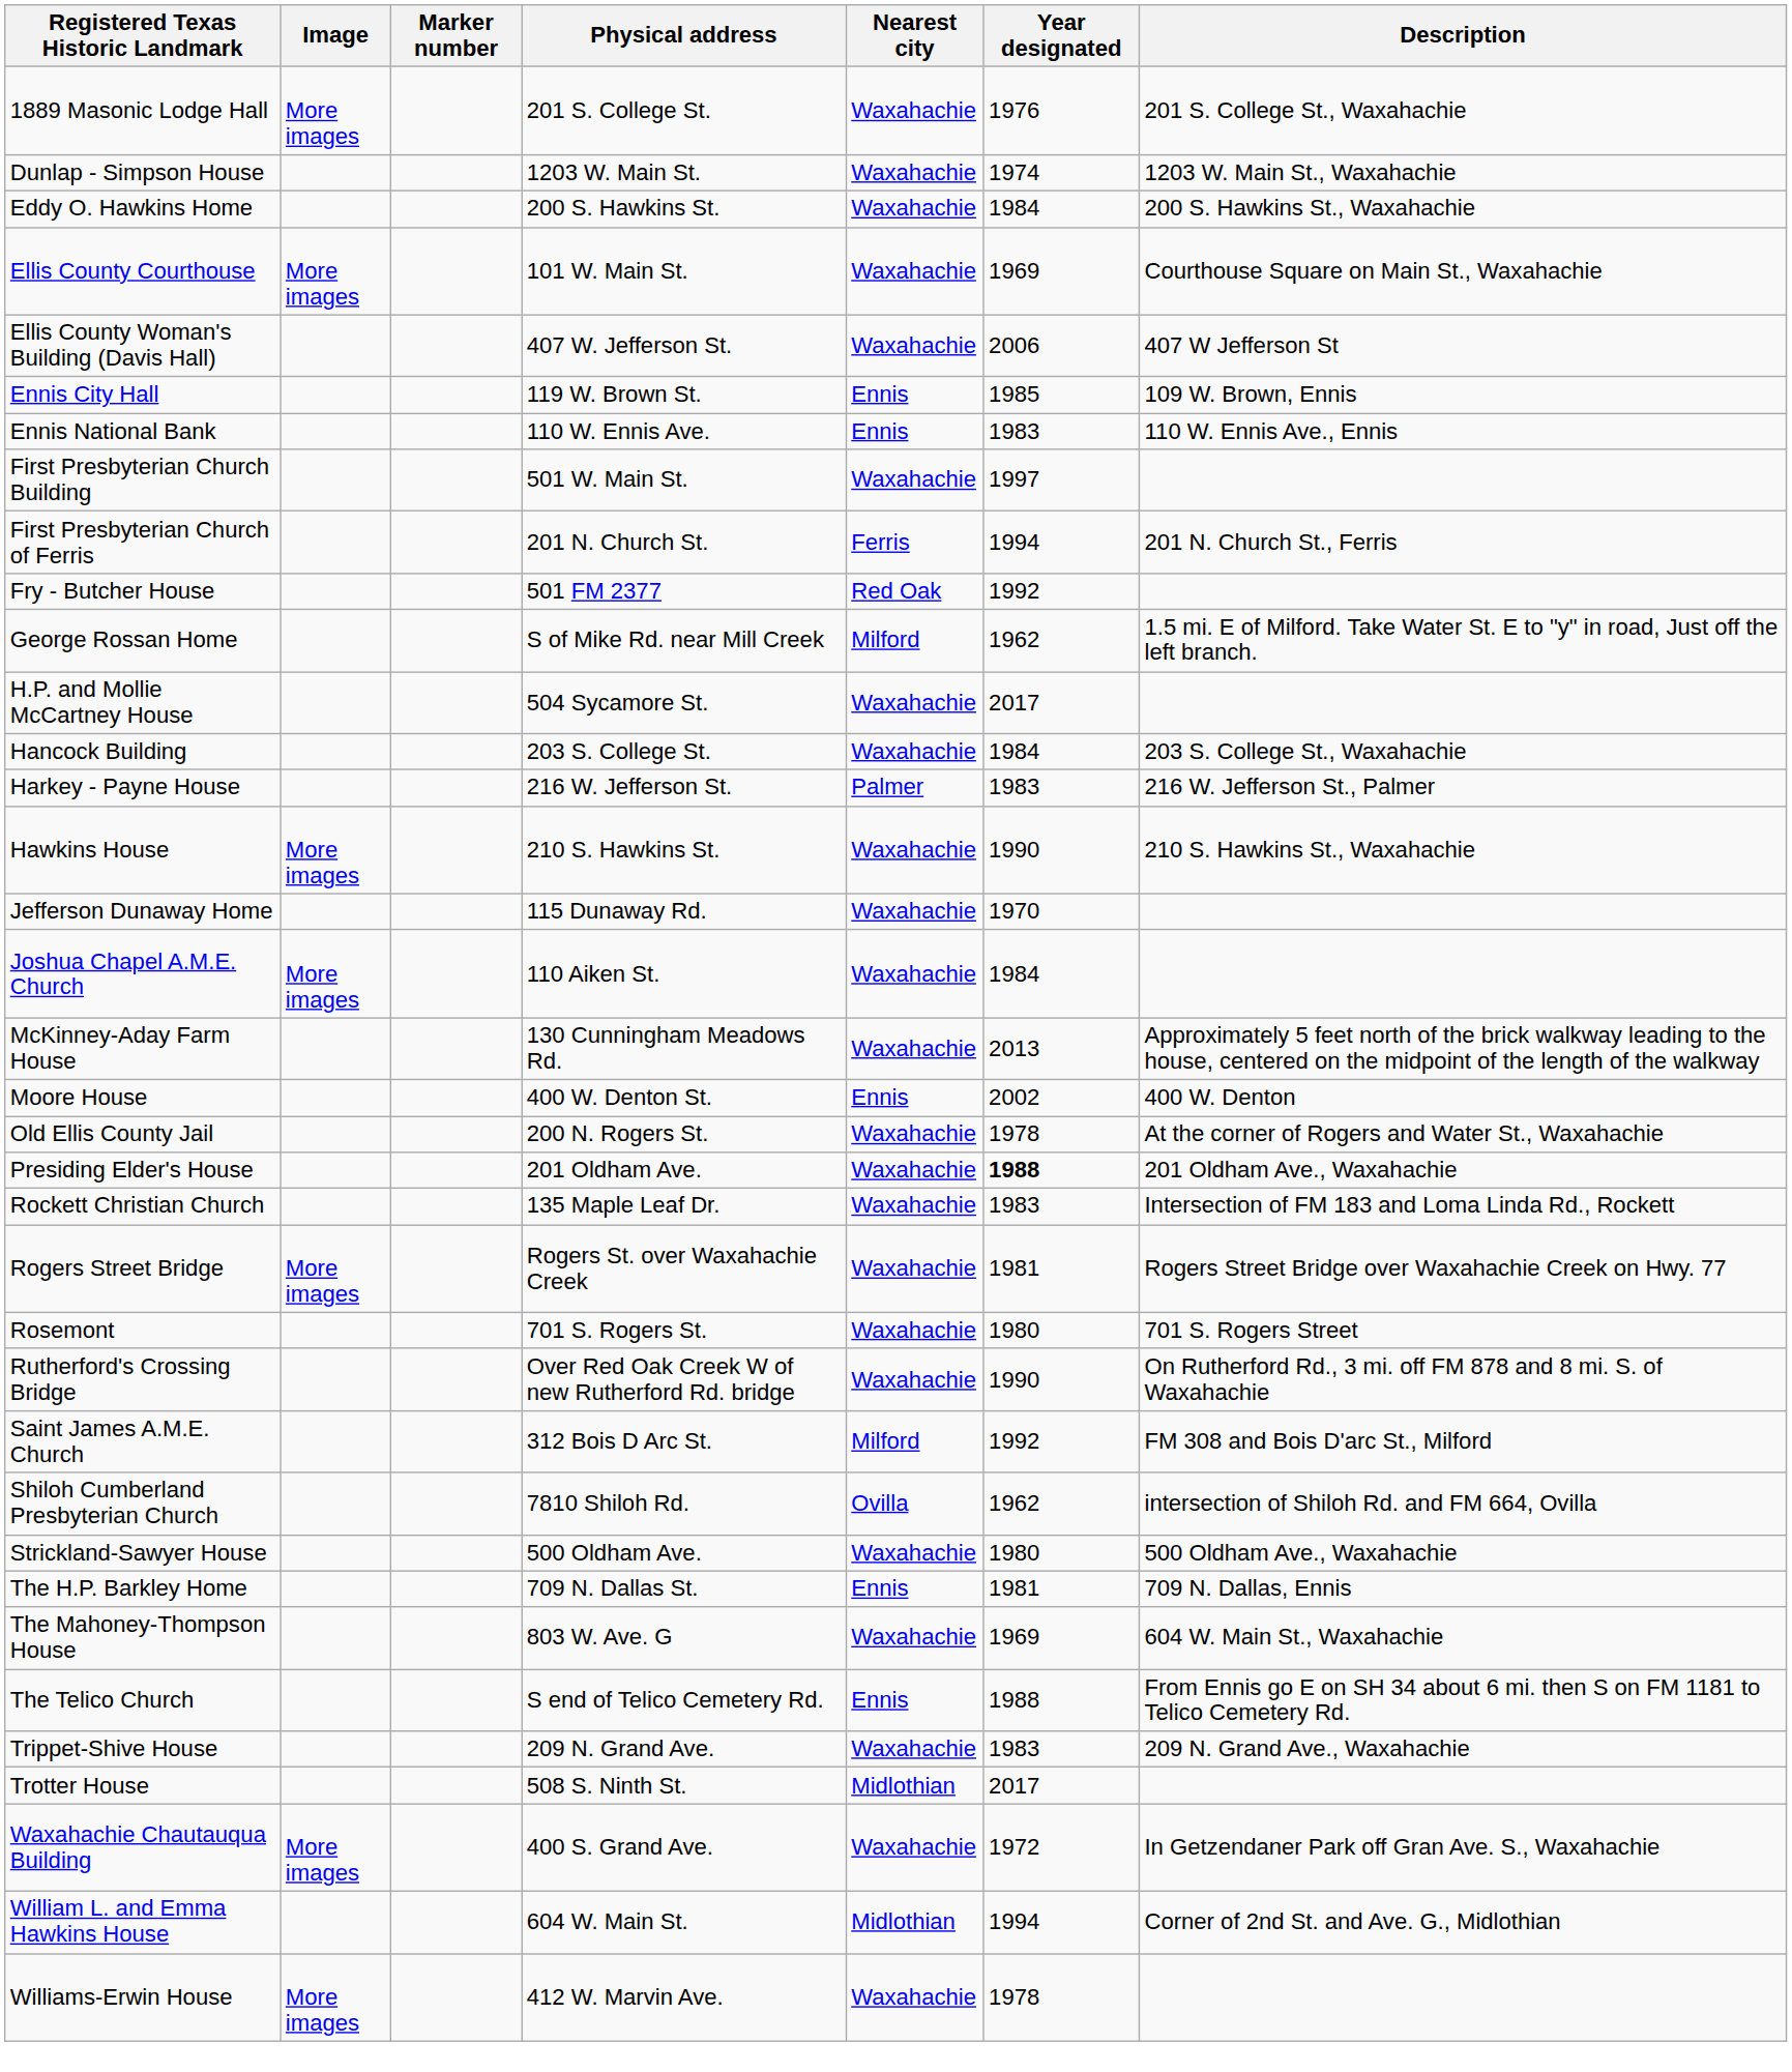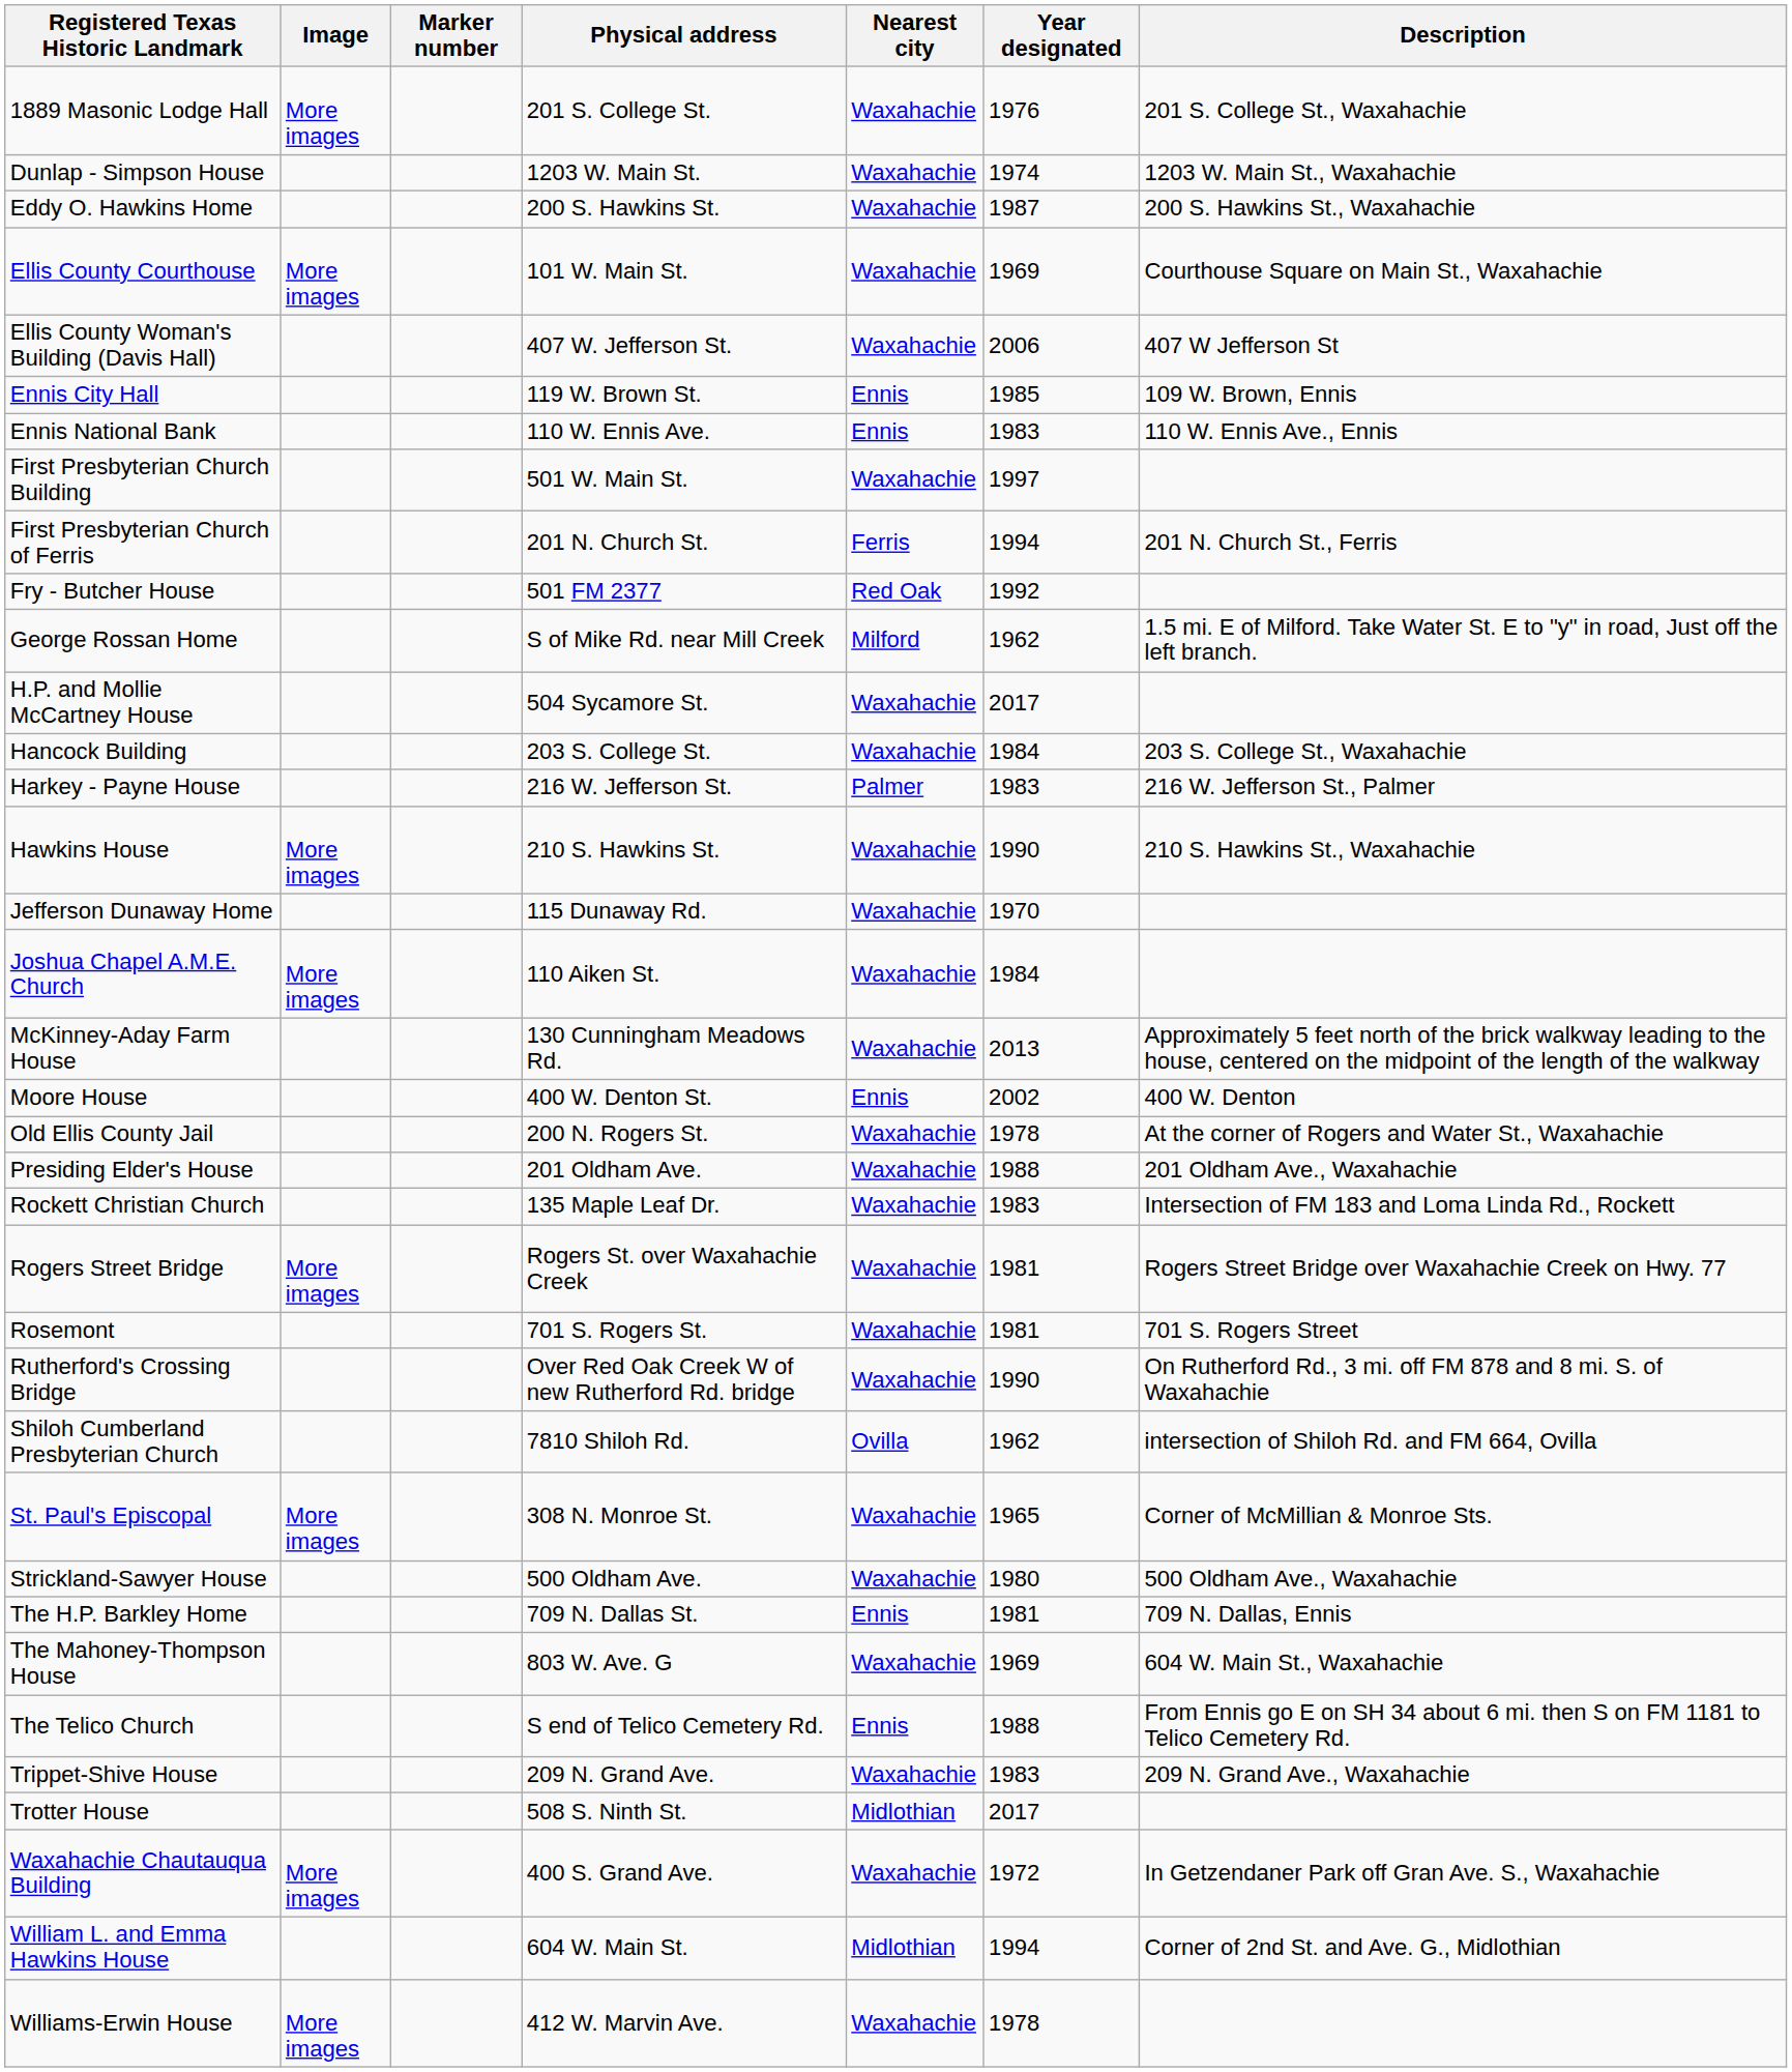 <table class="wikitable sortable">
 <tr>
 <th>Registered Texas Historic Landmark</th>
 <th>Image</th>
 <th>Marker number</th>
 <th>Physical address</th>
 <th>Nearest city</th>
 <th>Year designated</th>
 <th>Description</th>
 </tr>
 <tr>
 <td>1889 Masonic Lodge Hall</td>
 <td><br> <a href='#'>More images</a></td>
 <td></td>
 <td>201 S. College St.<br></td>
 <td><a href='#'>Waxahachie</a></td>
 <td>1976</td>
 <td>201 S. College St., Waxahachie</td>
 </tr>
 <tr>
 <td>Dunlap - Simpson House</td>
 <td></td>
 <td></td>
 <td>1203 W. Main St.<br></td>
 <td><a href='#'>Waxahachie</a></td>
 <td>1974</td>
 <td>1203 W. Main St., Waxahachie</td>
 </tr>
 <tr>
 <td>Eddy O. Hawkins Home</td>
 <td></td>
 <td></td>
 <td>200 S. Hawkins St.<br></td>
 <td><a href='#'>Waxahachie</a></td>
-<td>1984</td>
+<td>1987</td>
 <td>200 S. Hawkins St., Waxahachie</td>
 </tr>
 <tr>
 <td><a href='#'>Ellis County Courthouse</a></td>
 <td><br> <a href='#'>More images</a></td>
 <td></td>
 <td>101 W. Main St.<br></td>
 <td><a href='#'>Waxahachie</a></td>
 <td>1969</td>
 <td>Courthouse Square on Main St., Waxahachie</td>
 </tr>
 <tr>
 <td>Ellis County Woman's Building (Davis Hall)</td>
 <td></td>
 <td></td>
 <td>407 W. Jefferson St.<br></td>
 <td><a href='#'>Waxahachie</a></td>
 <td>2006</td>
 <td>407 W Jefferson St</td>
 </tr>
 <tr>
 <td><a href='#'>Ennis City Hall</a></td>
 <td></td>
 <td></td>
 <td>119 W. Brown St.<br></td>
 <td><a href='#'>Ennis</a></td>
 <td>1985</td>
 <td>109 W. Brown, Ennis</td>
 </tr>
 <tr>
 <td>Ennis National Bank</td>
 <td></td>
 <td></td>
 <td>110 W. Ennis Ave.<br></td>
 <td><a href='#'>Ennis</a></td>
 <td>1983</td>
 <td>110 W. Ennis Ave., Ennis</td>
 </tr>
 <tr>
 <td>First Presbyterian Church Building</td>
 <td></td>
 <td></td>
 <td>501 W. Main St.<br></td>
 <td><a href='#'>Waxahachie</a></td>
 <td>1997</td>
 <td></td>
 </tr>
 <tr>
 <td>First Presbyterian Church of Ferris</td>
 <td></td>
 <td></td>
 <td>201 N. Church St.<br></td>
 <td><a href='#'>Ferris</a></td>
 <td>1994</td>
 <td>201 N. Church St., Ferris</td>
 </tr>
 <tr>
 <td>Fry - Butcher House</td>
 <td></td>
 <td></td>
 <td>501 <a href='#'>FM 2377</a><br></td>
 <td><a href='#'>Red Oak</a></td>
 <td>1992</td>
 <td></td>
 </tr>
 <tr>
 <td>George Rossan Home</td>
 <td></td>
 <td></td>
 <td>S of Mike Rd. near Mill Creek<br></td>
 <td><a href='#'>Milford</a></td>
 <td>1962</td>
 <td>1.5 mi. E of Milford. Take Water St. E to "y" in road, Just off the left branch.</td>
 </tr>
 <tr>
 <td>H.P. and Mollie McCartney House</td>
 <td></td>
 <td></td>
 <td>504 Sycamore St.<br></td>
 <td><a href='#'>Waxahachie</a></td>
 <td>2017</td>
 <td></td>
 </tr>
 <tr>
 <td>Hancock Building</td>
 <td></td>
 <td></td>
 <td>203 S. College St.<br></td>
 <td><a href='#'>Waxahachie</a></td>
 <td>1984</td>
 <td>203 S. College St., Waxahachie</td>
 </tr>
 <tr>
 <td>Harkey - Payne House</td>
 <td></td>
 <td></td>
 <td>216 W. Jefferson St.<br></td>
 <td><a href='#'>Palmer</a></td>
 <td>1983</td>
 <td>216 W. Jefferson St., Palmer</td>
 </tr>
 <tr>
 <td>Hawkins House</td>
 <td><br> <a href='#'>More images</a></td>
 <td></td>
 <td>210 S. Hawkins St.<br></td>
 <td><a href='#'>Waxahachie</a></td>
 <td>1990</td>
 <td>210 S. Hawkins St., Waxahachie</td>
 </tr>
 <tr>
 <td>Jefferson Dunaway Home</td>
 <td></td>
 <td></td>
 <td>115 Dunaway Rd.<br></td>
 <td><a href='#'>Waxahachie</a></td>
 <td>1970</td>
 <td></td>
 </tr>
 <tr>
 <td><a href='#'>Joshua Chapel A.M.E. Church</a></td>
 <td><br> <a href='#'>More images</a></td>
 <td></td>
 <td>110 Aiken St.<br></td>
 <td><a href='#'>Waxahachie</a></td>
 <td>1984</td>
 <td></td>
 </tr>
 <tr>
 <td>McKinney-Aday Farm House</td>
 <td></td>
 <td></td>
 <td>130 Cunningham Meadows Rd.<br></td>
 <td><a href='#'>Waxahachie</a></td>
 <td>2013</td>
 <td>Approximately 5 feet north of the brick walkway leading to the house, centered on the midpoint of the length of the walkway</td>
 </tr>
 <tr>
 <td>Moore House</td>
 <td></td>
 <td></td>
 <td>400 W. Denton St.<br></td>
 <td><a href='#'>Ennis</a></td>
 <td>2002</td>
 <td>400 W. Denton</td>
 </tr>
 <tr>
 <td>Old Ellis County Jail</td>
 <td></td>
 <td></td>
 <td>200 N. Rogers St.<br></td>
 <td><a href='#'>Waxahachie</a></td>
 <td>1978</td>
 <td>At the corner of Rogers and Water St., Waxahachie</td>
 </tr>
 <tr>
 <td>Presiding Elder's House</td>
 <td></td>
 <td></td>
 <td>201 Oldham Ave.<br></td>
 <td><a href='#'>Waxahachie</a></td>
-<td><strong>1988</strong></td>
+<td>1988</td>
 <td>201 Oldham Ave., Waxahachie</td>
 </tr>
 <tr>
 <td>Rockett Christian Church</td>
 <td></td>
 <td></td>
 <td>135 Maple Leaf Dr.<br></td>
 <td><a href='#'>Waxahachie</a></td>
 <td>1983</td>
 <td>Intersection of FM 183 and Loma Linda Rd., Rockett</td>
 </tr>
 <tr>
 <td>Rogers Street Bridge</td>
 <td><br> <a href='#'>More images</a></td>
 <td></td>
 <td>Rogers St. over Waxahachie Creek<br></td>
 <td><a href='#'>Waxahachie</a></td>
 <td>1981</td>
 <td>Rogers Street Bridge over Waxahachie Creek on Hwy. 77</td>
 </tr>
 <tr>
 <td>Rosemont</td>
 <td></td>
 <td></td>
 <td>701 S. Rogers St.<br></td>
 <td><a href='#'>Waxahachie</a></td>
-<td>1980</td>
+<td>1981</td>
 <td>701 S. Rogers Street</td>
 </tr>
 <tr>
 <td>Rutherford's Crossing Bridge</td>
 <td></td>
 <td></td>
 <td>Over Red Oak Creek W of new Rutherford Rd. bridge<br></td>
 <td><a href='#'>Waxahachie</a></td>
 <td>1990</td>
 <td>On Rutherford Rd., 3 mi. off FM 878 and 8 mi. S. of Waxahachie</td>
 </tr>
 <tr>
-<td>Saint James A.M.E. Church</td>
-<td></td>
-<td></td>
-<td>312 Bois D Arc St.<br></td>
-<td><a href='#'>Milford</a></td>
-<td>1992</td>
-<td>FM 308 and Bois D'arc St., Milford</td>
-</tr>
-<tr>
 <td>Shiloh Cumberland Presbyterian Church</td>
 <td></td>
 <td></td>
 <td>7810 Shiloh Rd.<br></td>
 <td><a href='#'>Ovilla</a></td>
 <td>1962</td>
 <td>intersection of Shiloh Rd. and FM 664, Ovilla</td>
+</tr>
+<tr>
+<td><a href='#'>St. Paul's Episcopal</a></td>
+<td><br> <a href='#'>More images</a></td>
+<td></td>
+<td>308 N. Monroe St.<br></td>
+<td><a href='#'>Waxahachie</a></td>
+<td>1965</td>
+<td>Corner of McMillian & Monroe Sts.</td>
 </tr>
 <tr>
 <td>Strickland-Sawyer House</td>
 <td></td>
 <td></td>
 <td>500 Oldham Ave.<br></td>
 <td><a href='#'>Waxahachie</a></td>
 <td>1980</td>
 <td>500 Oldham Ave., Waxahachie</td>
 </tr>
 <tr>
 <td>The H.P. Barkley Home</td>
 <td></td>
 <td></td>
 <td>709 N. Dallas St.<br></td>
 <td><a href='#'>Ennis</a></td>
 <td>1981</td>
 <td>709 N. Dallas, Ennis</td>
 </tr>
 <tr>
 <td>The Mahoney-Thompson House</td>
 <td></td>
 <td></td>
 <td>803 W. Ave. G<br></td>
 <td><a href='#'>Waxahachie</a></td>
 <td>1969</td>
 <td>604 W. Main St., Waxahachie</td>
 </tr>
 <tr>
 <td>The Telico Church</td>
 <td></td>
 <td></td>
 <td>S end of Telico Cemetery Rd.<br></td>
 <td><a href='#'>Ennis</a></td>
 <td>1988</td>
 <td>From Ennis go E on SH 34 about 6 mi. then S on FM 1181 to Telico Cemetery Rd.</td>
 </tr>
 <tr>
 <td>Trippet-Shive House</td>
 <td></td>
 <td></td>
 <td>209 N. Grand Ave.<br></td>
 <td><a href='#'>Waxahachie</a></td>
 <td>1983</td>
 <td>209 N. Grand Ave., Waxahachie</td>
 </tr>
 <tr>
 <td>Trotter House</td>
 <td></td>
 <td></td>
 <td>508 S. Ninth St.<br></td>
 <td><a href='#'>Midlothian</a></td>
 <td>2017</td>
 <td></td>
 </tr>
 <tr>
 <td><a href='#'>Waxahachie Chautauqua Building</a></td>
 <td><br> <a href='#'>More images</a></td>
 <td></td>
 <td>400 S. Grand Ave.<br></td>
 <td><a href='#'>Waxahachie</a></td>
 <td>1972</td>
 <td>In Getzendaner Park off Gran Ave. S., Waxahachie</td>
 </tr>
 <tr>
 <td><a href='#'>William L. and Emma Hawkins House</a></td>
 <td></td>
 <td></td>
 <td>604 W. Main St.<br></td>
 <td><a href='#'>Midlothian</a></td>
 <td>1994</td>
 <td>Corner of 2nd St. and Ave. G., Midlothian</td>
 </tr>
 <tr>
 <td>Williams-Erwin House</td>
 <td><br> <a href='#'>More images</a></td>
 <td></td>
 <td>412 W. Marvin Ave.<br></td>
 <td><a href='#'>Waxahachie</a></td>
 <td>1978</td>
 <td></td>
 </tr>
 </table>
